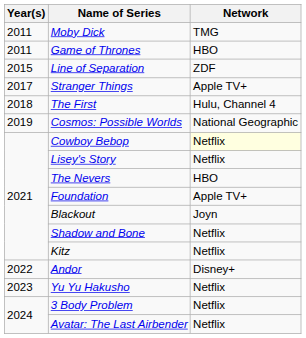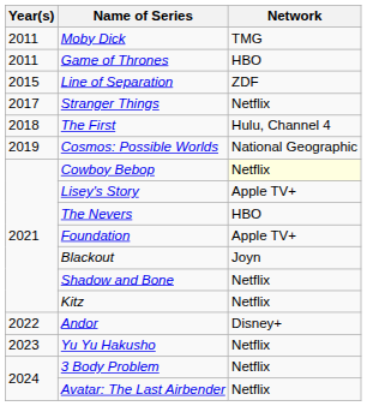 <table class="wikitable">
 <tr>
 <th>Year(s)</th>
 <th>Name of Series</th>
 <th>Network</th>
 </tr>
 <tr>
 <td>2011</td>
 <td><em><a href='#'>Moby Dick</a></em></td>
 <td>TMG</td>
 </tr>
 <tr>
 <td>2011</td>
 <td><em><a href='#'>Game of Thrones</a></em></td>
 <td>HBO</td>
 </tr>
 <tr>
 <td>2015</td>
 <td><a href='#'><em>Line of Separation</em></a></td>
 <td>ZDF</td>
 </tr>
 <tr>
 <td>2017</td>
 <td><em><a href='#'>Stranger Things</a></em></td>
-<td>Apple TV+</td>
+<td>Netflix</td>
 </tr>
 <tr>
 <td>2018</td>
 <td><a href='#'><em>The First</em></a></td>
 <td>Hulu, Channel 4</td>
 </tr>
 <tr>
 <td>2019</td>
 <td><em><a href='#'>Cosmos: Possible Worlds</a></em></td>
 <td>National Geographic</td>
 </tr>
 <tr>
 <td rowspan="7">2021</td>
 <td><a href='#'><em>Cowboy Bebop</em></a></td>
 <td style="background: lightyellow;">Netflix</td>
 </tr>
 <tr>
 <td><a href='#'><em>Lisey's Story</em></a></td>
-<td>Netflix</td>
+<td>Apple TV+</td>
 </tr>
 <tr>
 <td><em><a href='#'>The Nevers</a></em></td>
 <td>HBO</td>
 </tr>
 <tr>
 <td><a href='#'><em>Foundation</em></a></td>
 <td>Apple TV+</td>
 </tr>
 <tr>
 <td><em>Blackout</em></td>
 <td>Joyn</td>
 </tr>
 <tr>
 <td><a href='#'><em>Shadow and Bone</em></a></td>
 <td>Netflix</td>
 </tr>
 <tr>
 <td><em>Kitz</em></td>
 <td>Netflix</td>
 </tr>
 <tr>
 <td>2022</td>
 <td><em><a href='#'>Andor</a></em></td>
 <td>Disney+</td>
 </tr>
 <tr>
 <td>2023</td>
 <td><em><a href='#'>Yu Yu Hakusho</a></em></td>
 <td>Netflix</td>
 </tr>
 <tr>
 <td rowspan="2">2024</td>
 <td><a href='#'><em>3 Body Problem</em></a></td>
 <td>Netflix</td>
 </tr>
 <tr>
 <td><em><a href='#'>Avatar: The Last Airbender</a></em></td>
 <td>Netflix</td>
 </tr>
 </table>
